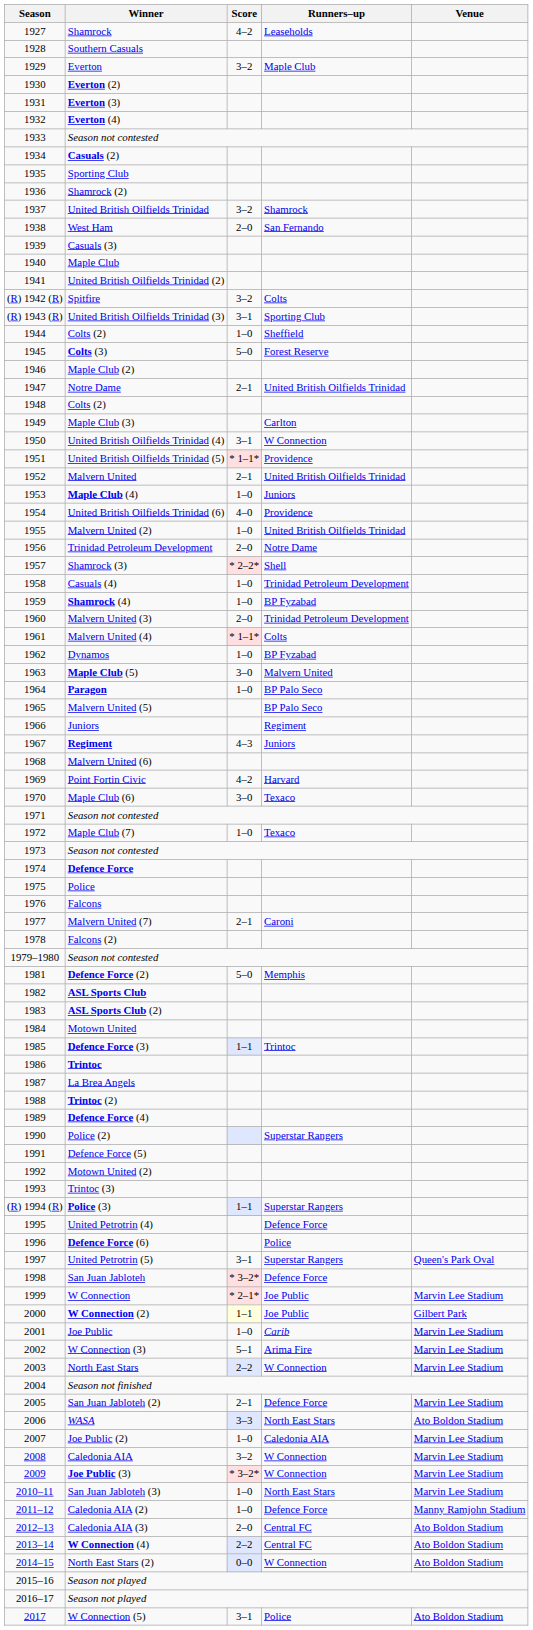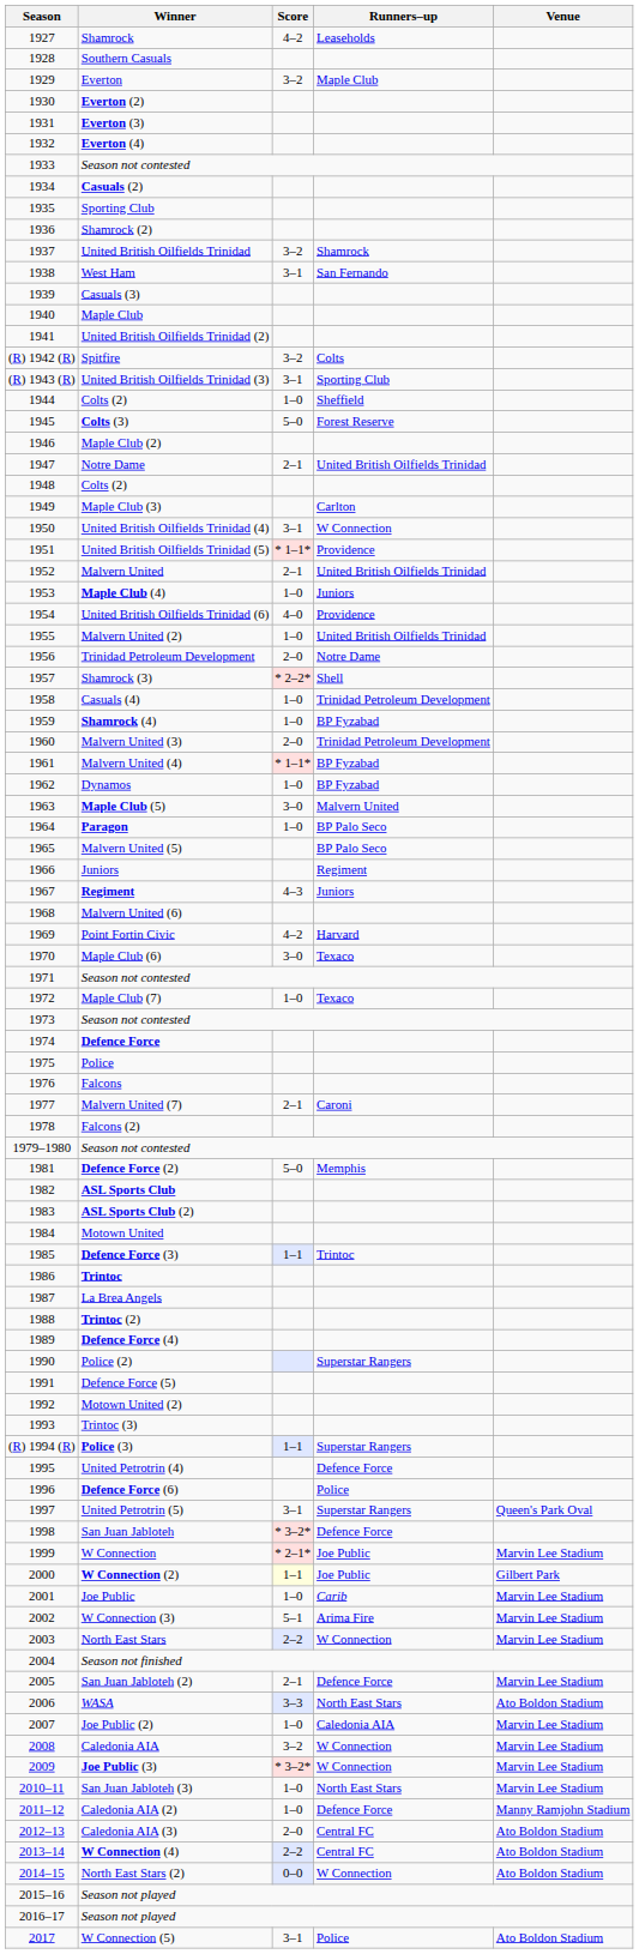 <table class="sortable wikitable" style="text-align:left; font-size:90%;">
 <tr>
 <th rowspan=1>Season</th>
 <th rowspan=1>Winner</th>
 <th rowspan=1>Score</th>
 <th rowspan=1>Runners–up</th>
 <th rowspan=1>Venue</th>
 </tr>
 <tr>
 <td style="text-align: center;">1927</td>
 <td><a href='#'>Shamrock</a></td>
 <td style="text-align: center;">4–2</td>
 <td><a href='#'>Leaseholds</a></td>
 <td></td>
 </tr>
 <tr>
 <td style="text-align: center;">1928</td>
 <td><a href='#'>Southern Casuals</a></td>
 <td></td>
 <td></td>
 <td></td>
 </tr>
 <tr>
 <td style="text-align: center;">1929</td>
 <td><a href='#'>Everton</a></td>
 <td style="text-align: center;">3–2</td>
 <td><a href='#'>Maple Club</a></td>
 <td></td>
 </tr>
 <tr>
 <td style="text-align: center;">1930</td>
 <td><strong><a href='#'>Everton</a></strong> (2)</td>
 <td></td>
 <td></td>
 <td></td>
 </tr>
 <tr>
 <td style="text-align: center;">1931</td>
 <td><strong><a href='#'>Everton</a></strong> (3)</td>
 <td></td>
 <td></td>
 <td></td>
 </tr>
 <tr>
 <td style="text-align: center;">1932</td>
 <td><strong><a href='#'>Everton</a></strong> (4)</td>
 <td></td>
 <td></td>
 <td></td>
 </tr>
 <tr>
 <td style="text-align: center;">1933</td>
 <td colspan=4><em>Season not contested</em></td>
 </tr>
 <tr>
 <td style="text-align: center;">1934</td>
 <td><strong><a href='#'>Casuals</a></strong> (2)</td>
 <td></td>
 <td></td>
 <td></td>
 </tr>
 <tr>
 <td style="text-align: center;">1935</td>
 <td><a href='#'>Sporting Club</a></td>
 <td></td>
 <td></td>
 <td></td>
 </tr>
 <tr>
 <td style="text-align: center;">1936</td>
 <td><a href='#'>Shamrock</a> (2)</td>
 <td></td>
 <td></td>
 <td></td>
 </tr>
 <tr>
 <td style="text-align: center;">1937</td>
 <td><a href='#'>United British Oilfields Trinidad</a></td>
 <td style="text-align: center;">3–2</td>
 <td><a href='#'>Shamrock</a></td>
 <td></td>
 </tr>
 <tr>
 <td style="text-align: center;">1938</td>
 <td><a href='#'>West Ham</a></td>
-<td style="text-align: center;">2–0</td>
+<td style="text-align: center;">3–1</td>
 <td><a href='#'>San Fernando</a></td>
 <td></td>
 </tr>
 <tr>
 <td style="text-align: center;">1939</td>
 <td><a href='#'>Casuals</a> (3)</td>
 <td></td>
 <td></td>
 <td></td>
 </tr>
 <tr>
 <td style="text-align: center;">1940</td>
 <td><a href='#'>Maple Club</a></td>
 <td></td>
 <td></td>
 <td></td>
 </tr>
 <tr>
 <td style="text-align: center;">1941</td>
 <td><a href='#'>United British Oilfields Trinidad</a> (2)</td>
 <td></td>
 <td></td>
 <td></td>
 </tr>
 <tr>
 <td style=align="center"><span>(<a href='#'>R</a>)</span> 1942 (<a href='#'>R</a>)</td>
 <td><a href='#'>Spitfire</a></td>
 <td style="text-align: center;">3–2</td>
 <td><a href='#'>Colts</a></td>
 <td></td>
 </tr>
 <tr>
 <td style=align="center"><span>(<a href='#'>R</a>)</span> 1943 (<a href='#'>R</a>)</td>
 <td><a href='#'>United British Oilfields Trinidad</a> (3)</td>
 <td style="text-align: center;">3–1</td>
 <td><a href='#'>Sporting Club</a></td>
 <td></td>
 </tr>
 <tr>
 <td style="text-align: center;">1944</td>
 <td><a href='#'>Colts</a> (2)</td>
 <td style="text-align: center;">1–0</td>
 <td><a href='#'>Sheffield</a></td>
 <td></td>
 </tr>
 <tr>
 <td style="text-align: center;">1945</td>
 <td><strong><a href='#'>Colts</a></strong> (3)</td>
 <td style="text-align: center;">5–0</td>
 <td><a href='#'>Forest Reserve</a></td>
 <td></td>
 </tr>
 <tr>
 <td style="text-align: center;">1946</td>
 <td><a href='#'>Maple Club</a> (2)</td>
 <td></td>
 <td></td>
 <td></td>
 </tr>
 <tr>
 <td style="text-align: center;">1947</td>
 <td><a href='#'>Notre Dame</a></td>
 <td style="text-align: center;">2–1</td>
 <td><a href='#'>United British Oilfields Trinidad</a></td>
 <td></td>
 </tr>
 <tr>
 <td style="text-align: center;">1948</td>
 <td><a href='#'>Colts</a> (2)</td>
 <td></td>
 <td></td>
 <td></td>
 </tr>
 <tr>
 <td style="text-align: center;">1949</td>
 <td><a href='#'>Maple Club</a> (3)</td>
 <td></td>
 <td><a href='#'>Carlton</a></td>
 <td></td>
 </tr>
 <tr>
 <td style="text-align: center;">1950</td>
 <td><a href='#'>United British Oilfields Trinidad</a> (4)</td>
 <td style="text-align: center;">3–1</td>
 <td><a href='#'>W Connection</a></td>
 <td></td>
 </tr>
 <tr>
 <td style="text-align: center;">1951</td>
 <td><a href='#'>United British Oilfields Trinidad</a> (5)</td>
 <td style="background-color:#FFDFDF" align="center"><span>*</span> 1–1*</td>
 <td><a href='#'>Providence</a></td>
 <td></td>
 </tr>
 <tr>
 <td style="text-align: center;">1952</td>
 <td><a href='#'>Malvern United</a></td>
 <td style="text-align: center;">2–1</td>
 <td><a href='#'>United British Oilfields Trinidad</a></td>
 <td></td>
 </tr>
 <tr>
 <td style="text-align: center;">1953</td>
 <td><strong><a href='#'>Maple Club</a></strong> (4)</td>
 <td style="text-align: center;">1–0</td>
 <td><a href='#'>Juniors</a></td>
 <td></td>
 </tr>
 <tr>
 <td style="text-align: center;">1954</td>
 <td><a href='#'>United British Oilfields Trinidad</a> (6)</td>
 <td style="text-align: center;">4–0</td>
 <td><a href='#'>Providence</a></td>
 <td></td>
 </tr>
 <tr>
 <td style="text-align: center;">1955</td>
 <td><a href='#'>Malvern United</a> (2)</td>
 <td style="text-align: center;">1–0</td>
 <td><a href='#'>United British Oilfields Trinidad</a></td>
 <td></td>
 </tr>
 <tr>
 <td style="text-align: center;">1956</td>
 <td><a href='#'>Trinidad Petroleum Development</a></td>
 <td style="text-align: center;">2–0</td>
 <td><a href='#'>Notre Dame</a></td>
 <td></td>
 </tr>
 <tr>
 <td style="text-align: center;">1957</td>
 <td><a href='#'>Shamrock</a> (3)</td>
 <td style="background-color:#FFDFDF" align="center"><span>*</span> 2–2*</td>
 <td><a href='#'>Shell</a></td>
 <td></td>
 </tr>
 <tr>
 <td style="text-align: center;">1958</td>
 <td><a href='#'>Casuals</a> (4)</td>
 <td style="text-align: center;">1–0</td>
 <td><a href='#'>Trinidad Petroleum Development</a></td>
 <td></td>
 </tr>
 <tr>
 <td style="text-align: center;">1959</td>
 <td><strong><a href='#'>Shamrock</a></strong> (4)</td>
 <td style="text-align: center;">1–0</td>
 <td><a href='#'>BP Fyzabad</a></td>
 <td></td>
 </tr>
 <tr>
 <td style="text-align: center;">1960</td>
 <td><a href='#'>Malvern United</a> (3)</td>
 <td style="text-align: center;">2–0</td>
 <td><a href='#'>Trinidad Petroleum Development</a></td>
 <td></td>
 </tr>
 <tr>
 <td style="text-align: center;">1961</td>
 <td><a href='#'>Malvern United</a> (4)</td>
 <td style="background-color:#FFDFDF" align="center"><span>*</span> 1–1*</td>
-<td><a href='#'>Colts</a></td>
+<td><a href='#'>BP Fyzabad</a></td>
 <td></td>
 </tr>
 <tr>
 <td style="text-align: center;">1962</td>
 <td><a href='#'>Dynamos</a></td>
 <td style="text-align: center;">1–0</td>
 <td><a href='#'>BP Fyzabad</a></td>
 <td></td>
 </tr>
 <tr>
 <td style="text-align: center;">1963</td>
 <td><strong><a href='#'>Maple Club</a></strong> (5)</td>
 <td style="text-align: center;">3–0</td>
 <td><a href='#'>Malvern United</a></td>
 <td></td>
 </tr>
 <tr>
 <td style="text-align: center;">1964</td>
 <td><strong><a href='#'>Paragon</a></strong></td>
 <td style="text-align: center;">1–0</td>
 <td><a href='#'>BP Palo Seco</a></td>
 <td></td>
 </tr>
 <tr>
 <td style="text-align: center;">1965</td>
 <td><a href='#'>Malvern United</a> (5)</td>
 <td></td>
 <td><a href='#'>BP Palo Seco</a></td>
 <td></td>
 </tr>
 <tr>
 <td style="text-align: center;">1966</td>
 <td><a href='#'>Juniors</a></td>
 <td></td>
 <td><a href='#'>Regiment</a></td>
 <td></td>
 </tr>
 <tr>
 <td style="text-align: center;">1967</td>
 <td><strong><a href='#'>Regiment</a></strong></td>
 <td style="text-align: center;">4–3</td>
 <td><a href='#'>Juniors</a></td>
 <td></td>
 </tr>
 <tr>
 <td style="text-align: center;">1968</td>
 <td><a href='#'>Malvern United</a> (6)</td>
 <td></td>
 <td></td>
 <td></td>
 </tr>
 <tr>
 <td style="text-align: center;">1969</td>
 <td><a href='#'>Point Fortin Civic</a></td>
 <td style="text-align: center;">4–2</td>
 <td><a href='#'>Harvard</a></td>
 <td></td>
 </tr>
 <tr>
 <td style="text-align: center;">1970</td>
 <td><a href='#'>Maple Club</a> (6)</td>
 <td style="text-align: center;">3–0</td>
 <td><a href='#'>Texaco</a></td>
 <td></td>
 </tr>
 <tr>
 <td style="text-align: center;">1971</td>
 <td colspan=4 align=left><em>Season not contested</em></td>
 </tr>
 <tr>
 <td style="text-align: center;">1972</td>
 <td><a href='#'>Maple Club</a> (7)</td>
 <td style="text-align: center;">1–0</td>
 <td><a href='#'>Texaco</a></td>
 <td></td>
 </tr>
 <tr>
 <td style="text-align: center;">1973</td>
 <td colspan=4 align=left><em>Season not contested</em></td>
 </tr>
 <tr>
 <td style="text-align: center;">1974</td>
 <td><strong><a href='#'>Defence Force</a></strong></td>
 <td></td>
 <td></td>
 <td></td>
 </tr>
 <tr>
 <td style="text-align: center;">1975</td>
 <td><a href='#'>Police</a></td>
 <td></td>
 <td></td>
 <td></td>
 </tr>
 <tr>
 <td style="text-align: center;">1976</td>
 <td><a href='#'>Falcons</a></td>
 <td></td>
 <td></td>
 <td></td>
 </tr>
 <tr>
 <td style="text-align: center;">1977</td>
 <td><a href='#'>Malvern United</a> (7)</td>
 <td style="text-align: center;">2–1</td>
 <td><a href='#'>Caroni</a></td>
 <td></td>
 </tr>
 <tr>
 <td style="text-align: center;">1978</td>
 <td><a href='#'>Falcons</a> (2)</td>
 <td></td>
 <td></td>
 <td></td>
 </tr>
 <tr>
 <td style="text-align: center;">1979–1980</td>
 <td colspan=4 align=left><em>Season not contested</em></td>
 </tr>
 <tr>
 <td style="text-align: center;">1981</td>
 <td><strong><a href='#'>Defence Force</a></strong> (2)</td>
 <td style="text-align: center;">5–0</td>
 <td><a href='#'>Memphis</a></td>
 <td></td>
 </tr>
 <tr>
 <td style="text-align: center;">1982</td>
 <td><strong><a href='#'>ASL Sports Club</a></strong></td>
 <td></td>
 <td></td>
 <td></td>
 </tr>
 <tr>
 <td style="text-align: center;">1983</td>
 <td><strong><a href='#'>ASL Sports Club</a></strong> (2)</td>
 <td></td>
 <td></td>
 <td></td>
 </tr>
 <tr>
 <td style="text-align: center;">1984</td>
 <td><a href='#'>Motown United</a></td>
 <td></td>
 <td></td>
 <td></td>
 </tr>
 <tr>
 <td style="text-align: center;">1985</td>
 <td><strong><a href='#'>Defence Force</a></strong> (3)</td>
 <td style="background-color:#DFE7FF" align="center"><span></span> 1–1</td>
 <td><a href='#'>Trintoc</a></td>
 <td></td>
 </tr>
 <tr>
 <td style="text-align: center;">1986</td>
 <td><strong><a href='#'>Trintoc</a></strong></td>
 <td></td>
 <td></td>
 <td></td>
 </tr>
 <tr>
 <td style="text-align: center;">1987</td>
 <td><a href='#'>La Brea Angels</a></td>
 <td></td>
 <td></td>
 <td></td>
 </tr>
 <tr>
 <td style="text-align: center;">1988</td>
 <td><strong><a href='#'>Trintoc</a></strong> (2)</td>
 <td></td>
 <td></td>
 <td></td>
 </tr>
 <tr>
 <td style="text-align: center;">1989</td>
 <td><strong><a href='#'>Defence Force</a></strong> (4)</td>
 <td></td>
 <td></td>
 <td></td>
 </tr>
 <tr>
 <td style="text-align: center;">1990</td>
 <td><a href='#'>Police</a> (2)</td>
 <td style="background-color:#DFE7FF" align="center"><span></span></td>
 <td><a href='#'>Superstar Rangers</a></td>
 <td></td>
 </tr>
 <tr>
 <td style="text-align: center;">1991</td>
 <td><a href='#'>Defence Force</a> (5)</td>
 <td></td>
 <td></td>
 <td></td>
 </tr>
 <tr>
 <td style="text-align: center;">1992</td>
 <td><a href='#'>Motown United</a> (2)</td>
 <td></td>
 <td></td>
 <td></td>
 </tr>
 <tr>
 <td style="text-align: center;">1993</td>
 <td><a href='#'>Trintoc</a> (3)</td>
 <td></td>
 <td></td>
 <td></td>
 </tr>
 <tr>
 <td style=align="center"><span>(<a href='#'>R</a>)</span> 1994 (<a href='#'>R</a>)</td>
 <td><strong><a href='#'>Police</a></strong> (3)</td>
 <td style="background-color:#DFE7FF" align="center"><span></span> 1–1</td>
 <td><a href='#'>Superstar Rangers</a></td>
 <td></td>
 </tr>
 <tr>
 <td style="text-align: center;">1995</td>
 <td><a href='#'>United Petrotrin</a> (4)</td>
 <td></td>
 <td><a href='#'>Defence Force</a></td>
 <td></td>
 </tr>
 <tr>
 <td style="text-align: center;">1996</td>
 <td><strong><a href='#'>Defence Force</a></strong> (6)</td>
 <td></td>
 <td><a href='#'>Police</a></td>
 <td></td>
 </tr>
 <tr>
 <td style="text-align: center;">1997</td>
 <td><a href='#'>United Petrotrin</a> (5)</td>
 <td style="text-align: center;">3–1</td>
 <td><a href='#'>Superstar Rangers</a></td>
 <td><a href='#'>Queen's Park Oval</a></td>
 </tr>
 <tr>
 <td style="text-align: center;">1998</td>
 <td><a href='#'>San Juan Jabloteh</a></td>
 <td style="background-color:#FFDFDF" align="center"><span>*</span> 3–2*</td>
 <td><a href='#'>Defence Force</a></td>
 <td></td>
 </tr>
 <tr>
 <td style="text-align: center;">1999</td>
 <td><a href='#'>W Connection</a></td>
 <td style="background-color:#FFDFDF" align="center"><span>*</span> 2–1*</td>
 <td><a href='#'>Joe Public</a></td>
 <td><a href='#'>Marvin Lee Stadium</a></td>
 </tr>
 <tr>
 <td style="text-align: center;">2000</td>
 <td><strong><a href='#'>W Connection</a></strong> (2)</td>
 <td style="background-color:#FFFFDD" align="center"><span></span> 1–1</td>
 <td><a href='#'>Joe Public</a></td>
 <td><a href='#'>Gilbert Park</a></td>
 </tr>
 <tr>
 <td style="text-align: center;">2001</td>
 <td><a href='#'>Joe Public</a></td>
 <td style="text-align: center;">1–0</td>
 <td><em><a href='#'>Carib</a></em></td>
 <td><a href='#'>Marvin Lee Stadium</a></td>
 </tr>
 <tr>
 <td style="text-align: center;">2002</td>
 <td><a href='#'>W Connection</a> (3)</td>
 <td style="text-align: center;">5–1</td>
 <td><a href='#'>Arima Fire</a></td>
 <td><a href='#'>Marvin Lee Stadium</a></td>
 </tr>
 <tr>
 <td style="text-align: center;">2003</td>
 <td><a href='#'>North East Stars</a></td>
 <td style="background-color:#DFE7FF" align="center"><span></span> 2–2</td>
 <td><a href='#'>W Connection</a></td>
 <td><a href='#'>Marvin Lee Stadium</a></td>
 </tr>
 <tr>
 <td style="text-align: center;">2004</td>
 <td colspan="4" align=left><em>Season not finished</em></td>
 </tr>
 <tr>
 <td style="text-align: center;">2005</td>
 <td><a href='#'>San Juan Jabloteh</a> (2)</td>
 <td style="text-align: center;">2–1</td>
 <td><a href='#'>Defence Force</a></td>
 <td><a href='#'>Marvin Lee Stadium</a></td>
 </tr>
 <tr>
 <td style="text-align: center;">2006</td>
 <td><em><a href='#'>WASA</a></em></td>
 <td style="background-color:#DFE7FF" align="center"><span></span> 3–3</td>
 <td><a href='#'>North East Stars</a></td>
 <td><a href='#'>Ato Boldon Stadium</a></td>
 </tr>
 <tr>
 <td style="text-align: center;">2007</td>
 <td><a href='#'>Joe Public</a> (2)</td>
 <td style="text-align: center;">1–0</td>
 <td><a href='#'>Caledonia AIA</a></td>
 <td><a href='#'>Marvin Lee Stadium</a></td>
 </tr>
 <tr>
 <td style="text-align: center;"><a href='#'>2008</a></td>
 <td><a href='#'>Caledonia AIA</a></td>
 <td style="text-align: center;">3–2</td>
 <td><a href='#'>W Connection</a></td>
 <td><a href='#'>Marvin Lee Stadium</a></td>
 </tr>
 <tr>
 <td style="text-align: center;"><a href='#'>2009</a></td>
 <td><strong><a href='#'>Joe Public</a></strong> (3)</td>
 <td style="background-color:#FFDFDF" align="center"><span>*</span> 3–2*</td>
 <td><a href='#'>W Connection</a></td>
 <td><a href='#'>Marvin Lee Stadium</a></td>
 </tr>
 <tr>
 <td style="text-align: center;"><a href='#'>2010–11</a></td>
 <td><a href='#'>San Juan Jabloteh</a> (3)</td>
 <td style="text-align: center;">1–0</td>
 <td><a href='#'>North East Stars</a></td>
 <td><a href='#'>Marvin Lee Stadium</a></td>
 </tr>
 <tr>
 <td style="text-align: center;"><a href='#'>2011–12</a></td>
 <td><a href='#'>Caledonia AIA</a> (2)</td>
 <td style="text-align: center;">1–0</td>
 <td><a href='#'>Defence Force</a></td>
 <td><a href='#'>Manny Ramjohn Stadium</a></td>
 </tr>
 <tr>
 <td style="text-align: center;"><a href='#'>2012–13</a></td>
 <td><a href='#'>Caledonia AIA</a> (3)</td>
 <td style="text-align: center;">2–0</td>
 <td><a href='#'>Central FC</a></td>
 <td><a href='#'>Ato Boldon Stadium</a></td>
 </tr>
 <tr>
 <td style="text-align: center;"><a href='#'>2013–14</a></td>
 <td><strong><a href='#'>W Connection</a></strong> (4)</td>
 <td style="background-color:#DFE7FF" align="center"><span></span> 2–2</td>
 <td><a href='#'>Central FC</a></td>
 <td><a href='#'>Ato Boldon Stadium</a></td>
 </tr>
 <tr>
 <td style="text-align: center;"><a href='#'>2014–15</a></td>
 <td><a href='#'>North East Stars</a> (2)</td>
 <td style="background-color:#DFE7FF" align="center"><span></span> 0–0</td>
 <td><a href='#'>W Connection</a></td>
 <td><a href='#'>Ato Boldon Stadium</a></td>
 </tr>
 <tr>
 <td style="text-align: center;">2015–16</td>
 <td colspan="4" align=left><em>Season not played</em></td>
 </tr>
 <tr>
 <td style="text-align: center;">2016–17</td>
 <td colspan="4" align=left><em>Season not played</em></td>
 </tr>
 <tr>
 <td style="text-align: center;"><a href='#'>2017</a></td>
 <td><a href='#'>W Connection</a> (5)</td>
 <td style="text-align: center;">3–1</td>
 <td><a href='#'>Police</a></td>
 <td><a href='#'>Ato Boldon Stadium</a></td>
 </tr>
 </table>
